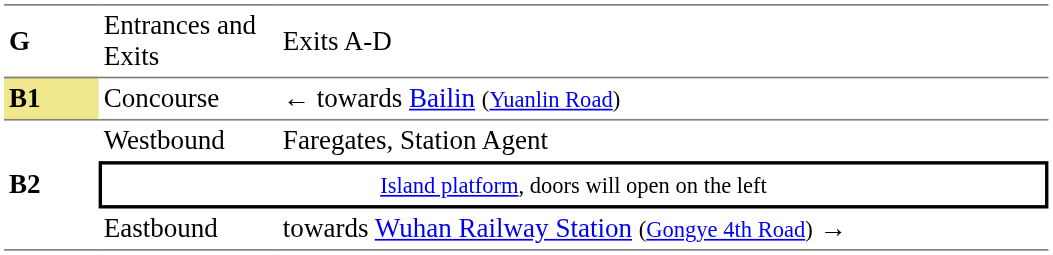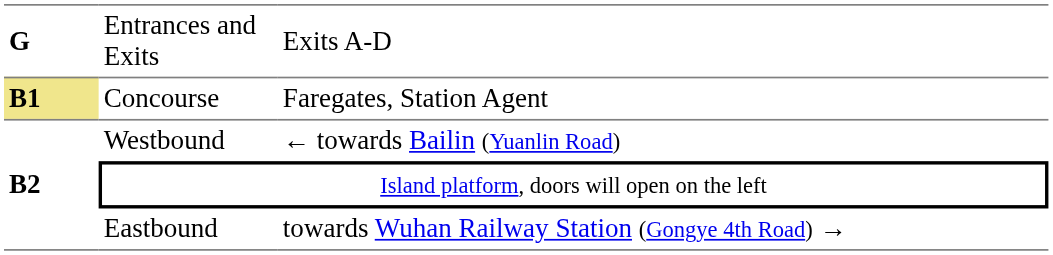 <table table border=0 cellspacing=0 cellpadding=3>
 <tr>
 <td style="border-top:solid 1px gray;border-bottom:solid 0px gray;" width=50><strong>G</strong></td>
 <td style="border-top:solid 1px gray;border-bottom:solid 0px gray;" width=100>Entrances and Exits</td>
 <td style="border-top:solid 1px gray;border-bottom:solid 0px gray;" width=450>Exits A-D</td>
 </tr>
 <tr>
 <td style="background: khaki; border-top:solid 1px gray;border-bottom:solid 0px gray;" width=50><strong>B1</strong></td>
 <td style="border-top:solid 1px gray;border-bottom:solid 0px gray;" width=100>Concourse</td>
-<td style="border-top:solid 1px gray;border-bottom:solid 0px gray;">←  towards <a href='#'>Bailin</a> <small>(<a href='#'>Yuanlin Road</a>)</small></td>
+<td style="border-top:solid 1px gray;border-bottom:solid 0px gray;" width=450>Faregates, Station Agent</td>
 </tr>
 <tr>
 <td style="border-top:solid 1px gray;border-bottom:solid 1px gray;" rowspan=3><strong>B2</strong></td>
 <td style="border-top:solid 1px gray;border-bottom:solid 0px gray;">Westbound</td>
-<td style="border-top:solid 1px gray;border-bottom:solid 0px gray;" width=450>Faregates, Station Agent</td>
+<td style="border-top:solid 1px gray;border-bottom:solid 0px gray;">←  towards <a href='#'>Bailin</a> <small>(<a href='#'>Yuanlin Road</a>)</small></td>
 </tr>
 <tr>
 <td style="border-right:solid 2px black;border-left:solid 2px black;border-top:solid 2px black;border-bottom:solid 2px black;text-align:center;" colspan=2><small><a href='#'>Island platform</a>, doors will open on the left</small></td>
 </tr>
 <tr>
 <td style="border-bottom:solid 1px gray;">Eastbound</td>
 <td style="border-bottom:solid 1px gray;"> towards <a href='#'>Wuhan Railway Station</a> <small>(<a href='#'>Gongye 4th Road</a>)</small> →</td>
 </tr>
 </table>
